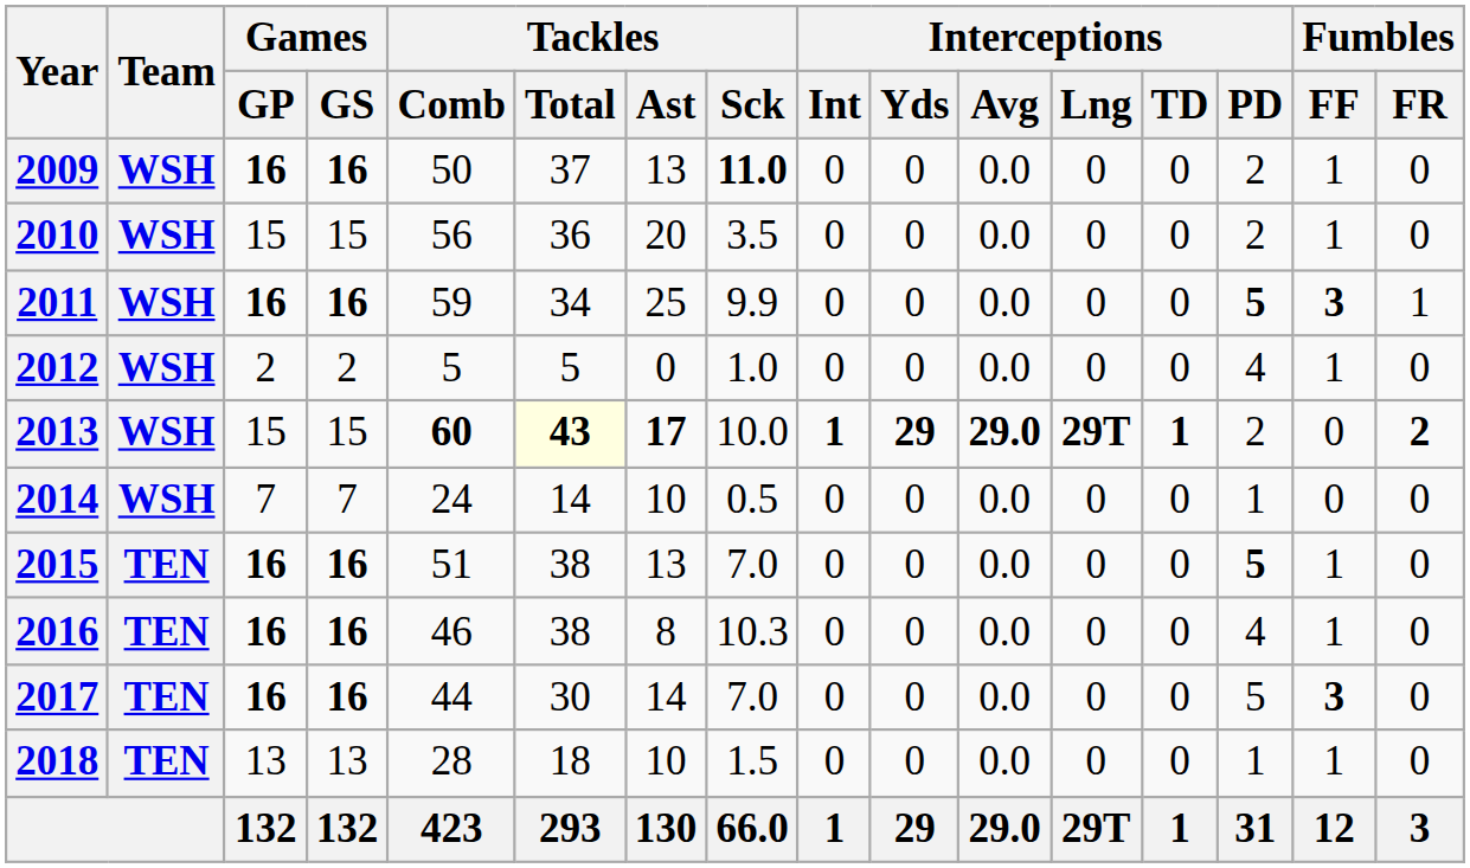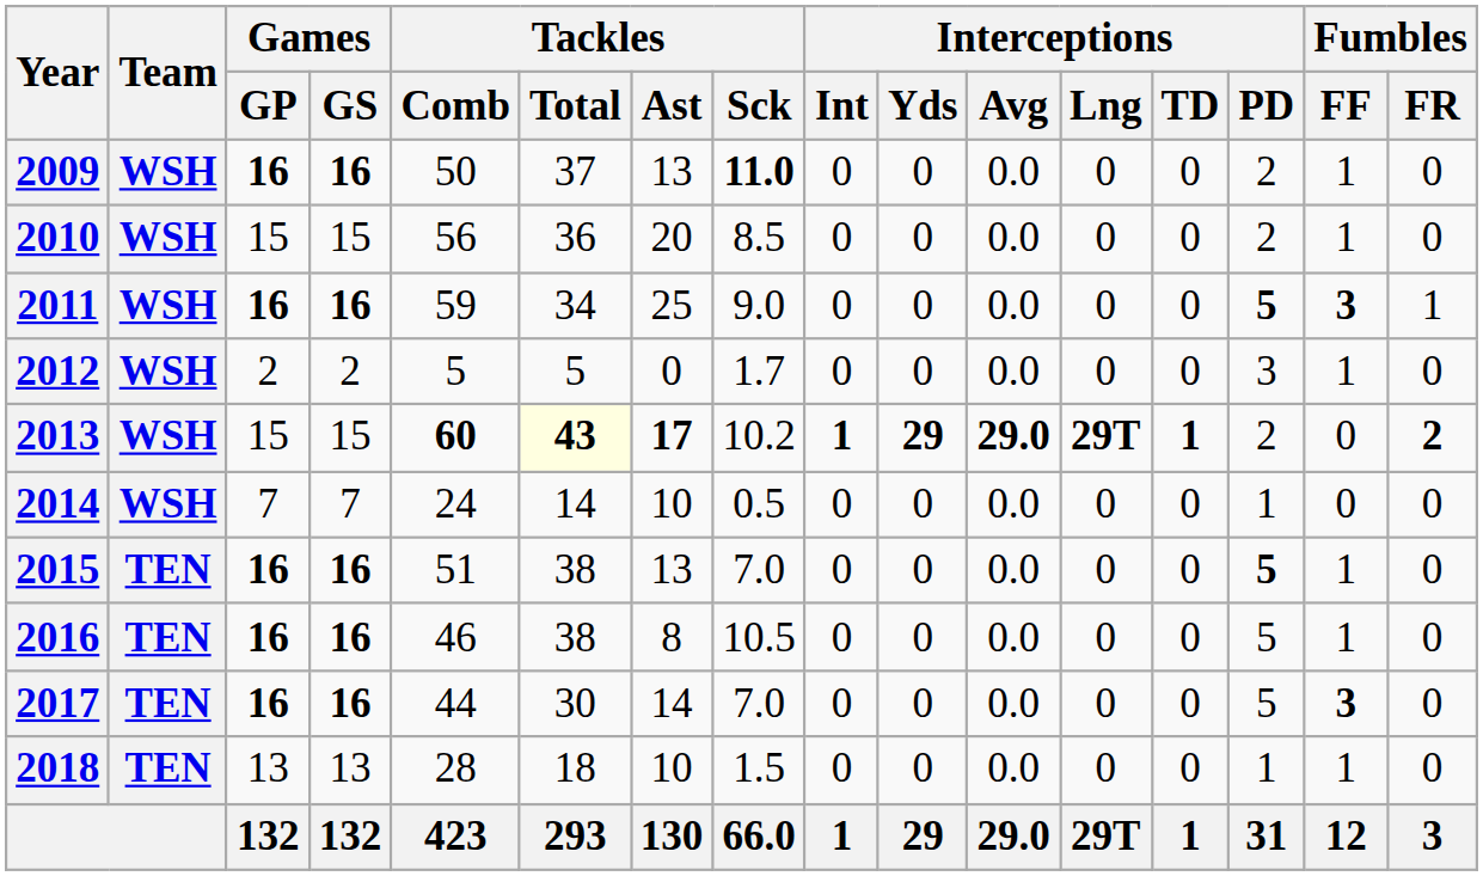 <table class="wikitable" style="text-align:center">
 <tr>
 <th rowspan="2">Year</th>
 <th rowspan="2">Team</th>
 <th colspan="2">Games</th>
 <th colspan="4">Tackles</th>
 <th colspan="6">Interceptions</th>
 <th colspan="2">Fumbles</th>
 </tr>
 <tr>
 <th>GP</th>
 <th>GS</th>
 <th>Comb</th>
 <th>Total</th>
 <th>Ast</th>
 <th>Sck</th>
 <th>Int</th>
 <th>Yds</th>
 <th>Avg</th>
 <th>Lng</th>
 <th>TD</th>
 <th>PD</th>
 <th>FF</th>
 <th>FR</th>
 </tr>
 <tr>
 <th><a href='#'>2009</a></th>
 <th><a href='#'>WSH</a></th>
 <td><strong>16</strong></td>
 <td><strong>16</strong></td>
 <td>50</td>
 <td>37</td>
 <td>13</td>
 <td><strong>11.0</strong></td>
 <td>0</td>
 <td>0</td>
 <td>0.0</td>
 <td>0</td>
 <td>0</td>
 <td>2</td>
 <td>1</td>
 <td>0</td>
 </tr>
 <tr>
 <th><a href='#'>2010</a></th>
 <th><a href='#'>WSH</a></th>
 <td>15</td>
 <td>15</td>
 <td>56</td>
 <td>36</td>
 <td>20</td>
-<td>3.5</td>
+<td>8.5</td>
 <td>0</td>
 <td>0</td>
 <td>0.0</td>
 <td>0</td>
 <td>0</td>
 <td>2</td>
 <td>1</td>
 <td>0</td>
 </tr>
 <tr>
 <th><a href='#'>2011</a></th>
 <th><a href='#'>WSH</a></th>
 <td><strong>16</strong></td>
 <td><strong>16</strong></td>
 <td>59</td>
 <td>34</td>
 <td>25</td>
-<td>9.9</td>
+<td>9.0</td>
 <td>0</td>
 <td>0</td>
 <td>0.0</td>
 <td>0</td>
 <td>0</td>
 <td><strong>5</strong></td>
 <td><strong>3</strong></td>
 <td>1</td>
 </tr>
 <tr>
 <th><a href='#'>2012</a></th>
 <th><a href='#'>WSH</a></th>
 <td>2</td>
 <td>2</td>
 <td>5</td>
 <td>5</td>
 <td>0</td>
-<td>1.0</td>
+<td>1.7</td>
 <td>0</td>
 <td>0</td>
 <td>0.0</td>
 <td>0</td>
 <td>0</td>
-<td>4</td>
+<td>3</td>
 <td>1</td>
 <td>0</td>
 </tr>
 <tr>
 <th><a href='#'>2013</a></th>
 <th><a href='#'>WSH</a></th>
 <td>15</td>
 <td>15</td>
 <td><strong>60</strong></td>
 <td style="background: lightyellow;"><strong>43</strong></td>
 <td><strong>17</strong></td>
-<td>10.0</td>
+<td>10.2</td>
 <td><strong>1</strong></td>
 <td><strong>29</strong></td>
 <td><strong>29.0</strong></td>
 <td><strong>29T</strong></td>
 <td><strong>1</strong></td>
 <td>2</td>
 <td>0</td>
 <td><strong>2</strong></td>
 </tr>
 <tr>
 <th><a href='#'>2014</a></th>
 <th><a href='#'>WSH</a></th>
 <td>7</td>
 <td>7</td>
 <td>24</td>
 <td>14</td>
 <td>10</td>
 <td>0.5</td>
 <td>0</td>
 <td>0</td>
 <td>0.0</td>
 <td>0</td>
 <td>0</td>
 <td>1</td>
 <td>0</td>
 <td>0</td>
 </tr>
 <tr>
 <th><a href='#'>2015</a></th>
 <th><a href='#'>TEN</a></th>
 <td><strong>16</strong></td>
 <td><strong>16</strong></td>
 <td>51</td>
 <td>38</td>
 <td>13</td>
 <td>7.0</td>
 <td>0</td>
 <td>0</td>
 <td>0.0</td>
 <td>0</td>
 <td>0</td>
 <td><strong>5</strong></td>
 <td>1</td>
 <td>0</td>
 </tr>
 <tr>
 <th><a href='#'>2016</a></th>
 <th><a href='#'>TEN</a></th>
 <td><strong>16</strong></td>
 <td><strong>16</strong></td>
 <td>46</td>
 <td>38</td>
 <td>8</td>
-<td>10.3</td>
+<td>10.5</td>
 <td>0</td>
 <td>0</td>
 <td>0.0</td>
 <td>0</td>
 <td>0</td>
-<td>4</td>
+<td>5</td>
 <td>1</td>
 <td>0</td>
 </tr>
 <tr>
 <th><a href='#'>2017</a></th>
 <th><a href='#'>TEN</a></th>
 <td><strong>16</strong></td>
 <td><strong>16</strong></td>
 <td>44</td>
 <td>30</td>
 <td>14</td>
 <td>7.0</td>
 <td>0</td>
 <td>0</td>
 <td>0.0</td>
 <td>0</td>
 <td>0</td>
 <td>5</td>
 <td><strong>3</strong></td>
 <td>0</td>
 </tr>
 <tr>
 <th><a href='#'>2018</a></th>
 <th><a href='#'>TEN</a></th>
 <td>13</td>
 <td>13</td>
 <td>28</td>
 <td>18</td>
 <td>10</td>
 <td>1.5</td>
 <td>0</td>
 <td>0</td>
 <td>0.0</td>
 <td>0</td>
 <td>0</td>
 <td>1</td>
 <td>1</td>
 <td>0</td>
 </tr>
 <tr>
 <th colspan="2"></th>
 <th>132</th>
 <th>132</th>
 <th>423</th>
 <th>293</th>
 <th>130</th>
 <th>66.0</th>
 <th>1</th>
 <th>29</th>
 <th>29.0</th>
 <th>29T</th>
 <th>1</th>
 <th>31</th>
 <th>12</th>
 <th>3</th>
 </tr>
 </table>
